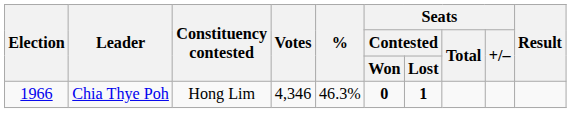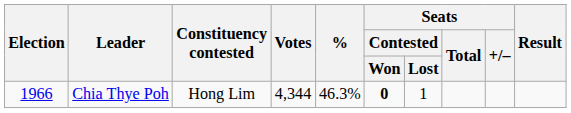 <table class=wikitable style="text-align: center;">
 <tr>
 <th rowspan=3>Election</th>
 <th rowspan=3>Leader</th>
 <th rowspan=3>Constituency<br>contested</th>
 <th rowspan=3>Votes</th>
 <th rowspan=3>%</th>
 <th colspan=4>Seats</th>
 <th rowspan=3>Result</th>
 </tr>
 <tr>
 <th colspan=2>Contested</th>
 <th rowspan=2>Total</th>
 <th rowspan=2>+/–</th>
 </tr>
 <tr>
 <th>Won</th>
 <th>Lost</th>
 </tr>
 <tr>
 <td><a href='#'>1966</a></td>
 <td><a href='#'>Chia Thye Poh </a></td>
 <td>Hong Lim</td>
-<td>4,346</td>
+<td>4,344</td>
 <td>46.3%</td>
 <td><strong>0</strong></td>
-<td><strong>1</strong></td>
+<td>1</td>
 <td></td>
 <td></td>
 <td></td>
 </tr>
 </table>
